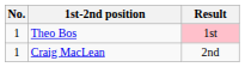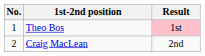 <table class="wikitable">
 <tr>
 <th width="20px">No.</th>
 <th width="200px">1st-2nd position</th>
 <th width="70px">Result</th>
 </tr>
 <tr align=center>
 <td>1</td>
 <td align=left> <a href='#'>Theo Bos</a></td>
 <td style="background: pink;">1st</td>
 </tr>
 <tr align=center>
-<td>1</td>
+<td>2</td>
 <td align=left> <a href='#'>Craig MacLean</a></td>
 <td>2nd</td>
 </tr>
 </table>
